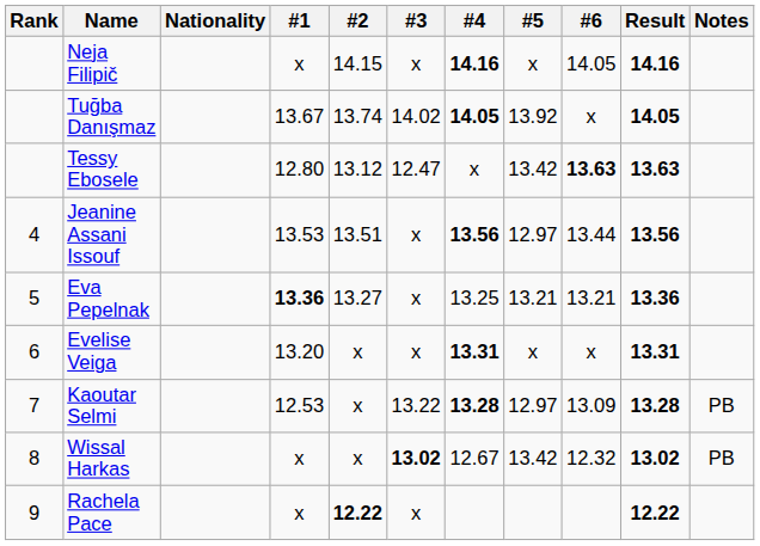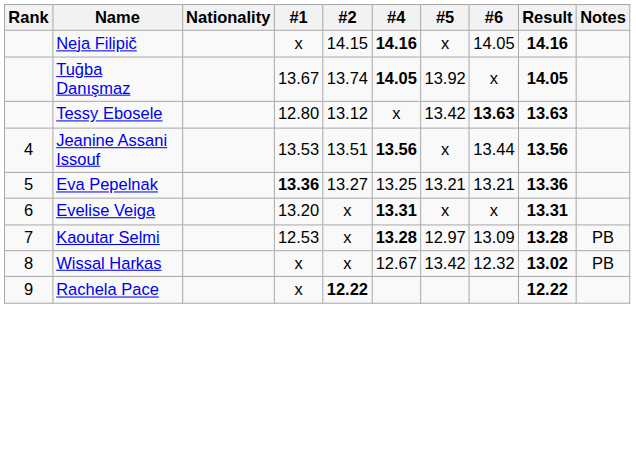 <table class="wikitable sortable" style="text-align:center">
 <tr>
 <th>Rank</th>
 <th>Name</th>
 <th>Nationality</th>
 <th>#1</th>
 <th>#2</th>
-<th>#3</th>
 <th>#4</th>
 <th>#5</th>
 <th>#6</th>
 <th>Result</th>
 <th>Notes</th>
 </tr>
 <tr>
 <td></td>
 <td align=left><a href='#'>Neja Filipič</a></td>
 <td align=left></td>
 <td>x</td>
 <td>14.15</td>
-<td>x</td>
 <td><strong>14.16</strong></td>
 <td>x</td>
 <td>14.05</td>
 <td><strong>14.16</strong></td>
 <td></td>
 </tr>
 <tr>
 <td></td>
 <td align=left><a href='#'>Tuğba Danışmaz</a></td>
 <td align=left></td>
 <td>13.67</td>
 <td>13.74</td>
-<td>14.02</td>
 <td><strong>14.05</strong></td>
 <td>13.92</td>
 <td>x</td>
 <td><strong>14.05</strong></td>
 <td></td>
 </tr>
 <tr>
 <td></td>
 <td align=left><a href='#'>Tessy Ebosele</a></td>
 <td align=left></td>
 <td>12.80</td>
 <td>13.12</td>
-<td>12.47</td>
 <td>x</td>
 <td>13.42</td>
 <td><strong>13.63</strong></td>
 <td><strong>13.63</strong></td>
 <td></td>
 </tr>
 <tr>
 <td>4</td>
 <td align=left><a href='#'>Jeanine Assani Issouf</a></td>
 <td align=left></td>
 <td>13.53</td>
 <td>13.51</td>
+<td><strong>13.56</strong></td>
 <td>x</td>
-<td><strong>13.56</strong></td>
-<td>12.97</td>
 <td>13.44</td>
 <td><strong>13.56</strong></td>
 <td></td>
 </tr>
 <tr>
 <td>5</td>
 <td align=left><a href='#'>Eva Pepelnak</a></td>
 <td align=left></td>
 <td><strong>13.36</strong></td>
 <td>13.27</td>
-<td>x</td>
 <td>13.25</td>
 <td>13.21</td>
 <td>13.21</td>
 <td><strong>13.36</strong></td>
 <td></td>
 </tr>
 <tr>
 <td>6</td>
 <td align=left><a href='#'>Evelise Veiga</a></td>
 <td align=left></td>
 <td>13.20</td>
-<td>x</td>
 <td>x</td>
 <td><strong>13.31</strong></td>
 <td>x</td>
 <td>x</td>
 <td><strong>13.31</strong></td>
 <td></td>
 </tr>
 <tr>
 <td>7</td>
 <td align=left><a href='#'>Kaoutar Selmi</a></td>
 <td align=left></td>
 <td>12.53</td>
 <td>x</td>
-<td>13.22</td>
 <td><strong>13.28</strong></td>
 <td>12.97</td>
 <td>13.09</td>
 <td><strong>13.28</strong></td>
 <td>PB</td>
 </tr>
 <tr>
 <td>8</td>
 <td align=left><a href='#'>Wissal Harkas</a></td>
 <td align=left></td>
 <td>x</td>
 <td>x</td>
-<td><strong>13.02</strong></td>
 <td>12.67</td>
 <td>13.42</td>
 <td>12.32</td>
 <td><strong>13.02</strong></td>
 <td>PB</td>
 </tr>
 <tr>
 <td>9</td>
 <td align=left><a href='#'>Rachela Pace</a></td>
 <td align=left></td>
 <td>x</td>
 <td><strong>12.22</strong></td>
-<td>x</td>
 <td></td>
 <td></td>
 <td></td>
 <td><strong>12.22</strong></td>
 <td></td>
 </tr>
 </table>
